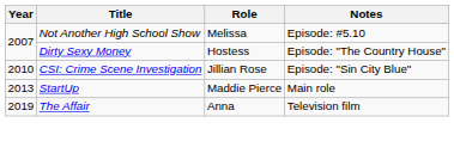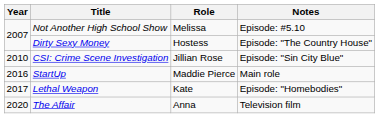 <table class="wikitable sortable">
 <tr>
 <th>Year</th>
 <th>Title</th>
 <th>Role</th>
 <th>Notes</th>
 </tr>
 <tr>
 <td rowspan="2">2007</td>
 <td><em>Not Another High School Show</em></td>
 <td>Melissa</td>
 <td>Episode: #5.10</td>
 </tr>
 <tr>
 <td><em><a href='#'>Dirty Sexy Money</a></em></td>
 <td>Hostess</td>
 <td>Episode: "The Country House"</td>
 </tr>
 <tr>
 <td>2010</td>
 <td><em><a href='#'>CSI: Crime Scene Investigation</a></em></td>
 <td>Jillian Rose</td>
 <td>Episode: "Sin City Blue"</td>
 </tr>
 <tr>
-<td>2013</td>
+<td>2016</td>
 <td><em><a href='#'>StartUp</a></em></td>
 <td>Maddie Pierce</td>
 <td>Main role</td>
 </tr>
 <tr>
-<td>2019</td>
+<td>2017</td>
+<td><em><a href='#'>Lethal Weapon</a></em></td>
+<td>Kate</td>
+<td>Episode: "Homebodies"</td>
+</tr>
+<tr>
+<td>2020</td>
 <td><em><a href='#'>The Affair</a></em></td>
 <td>Anna</td>
 <td>Television film</td>
 </tr>
 </table>
